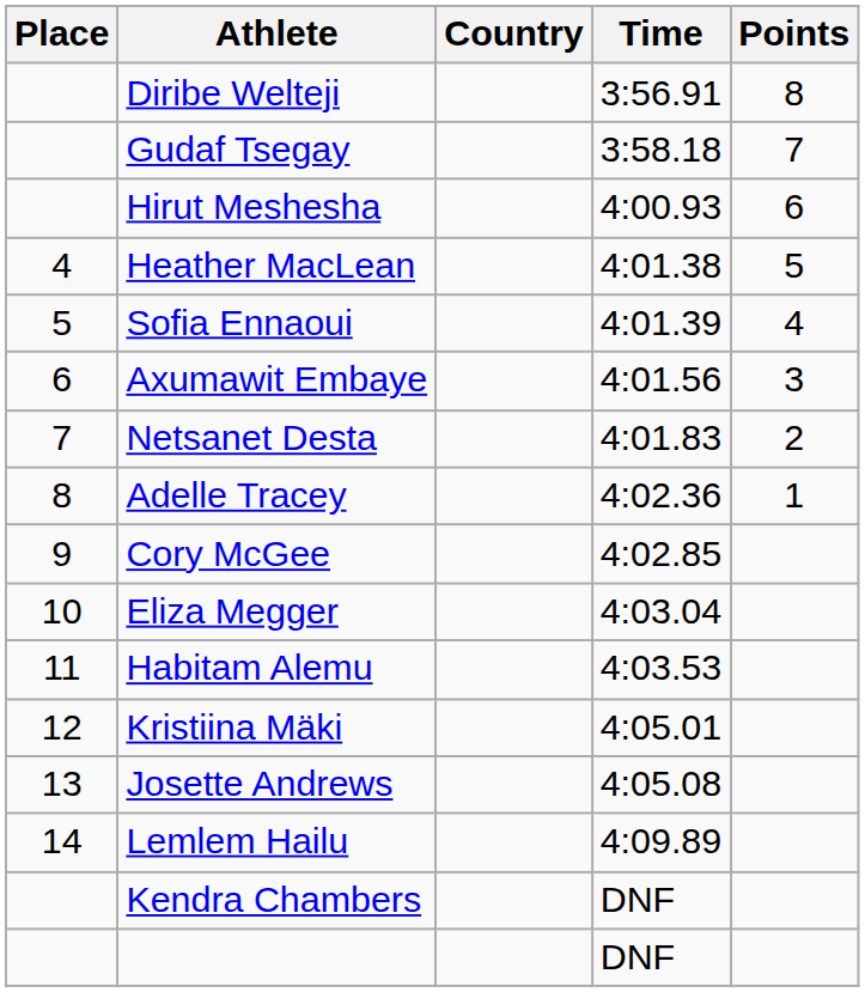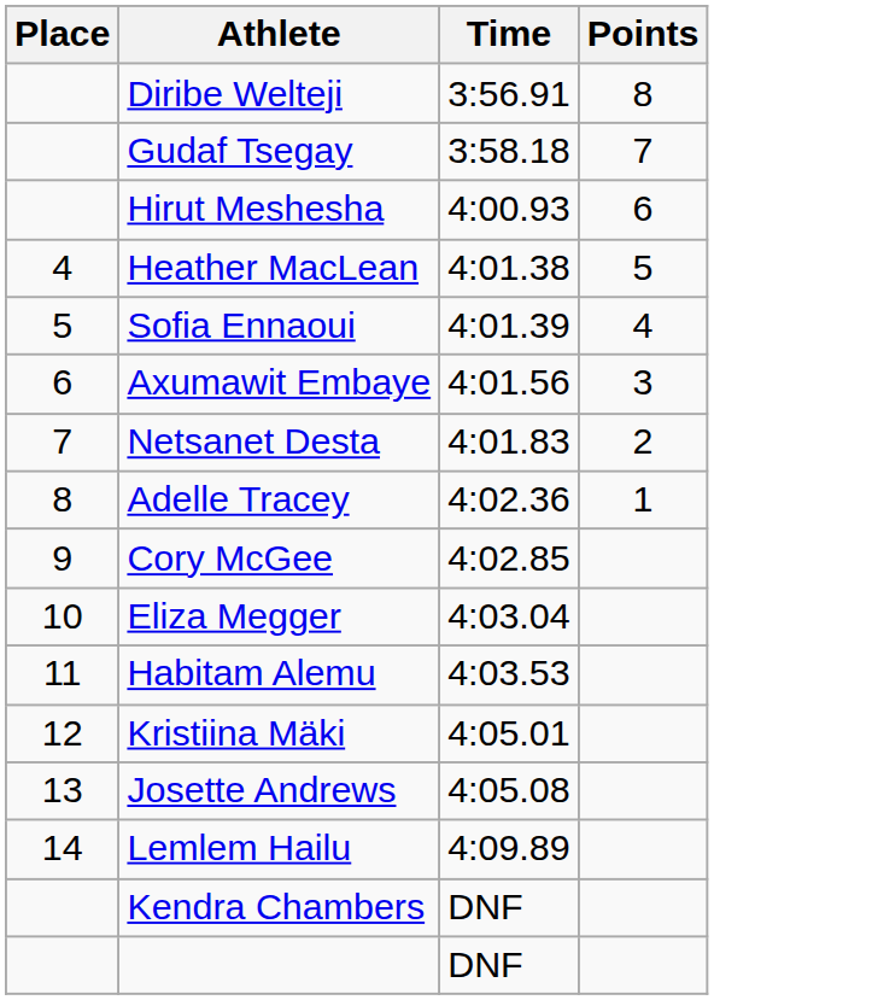 <table class="wikitable">
 <tr>
 <th>Place</th>
 <th>Athlete</th>
-<th>Country</th>
 <th>Time</th>
 <th>Points</th>
 </tr>
 <tr>
 <td align=center></td>
 <td><a href='#'>Diribe Welteji</a></td>
-<td></td>
 <td>3:56.91</td>
 <td align=center>8</td>
 </tr>
 <tr>
 <td align=center></td>
 <td><a href='#'>Gudaf Tsegay</a></td>
-<td></td>
 <td>3:58.18</td>
 <td align=center>7</td>
 </tr>
 <tr>
 <td align=center></td>
 <td><a href='#'>Hirut Meshesha</a></td>
-<td></td>
 <td>4:00.93</td>
 <td align=center>6</td>
 </tr>
 <tr>
 <td align=center>4</td>
 <td><a href='#'>Heather MacLean</a></td>
-<td></td>
 <td>4:01.38</td>
 <td align=center>5</td>
 </tr>
 <tr>
 <td align=center>5</td>
 <td><a href='#'>Sofia Ennaoui</a></td>
-<td></td>
 <td>4:01.39</td>
 <td align=center>4</td>
 </tr>
 <tr>
 <td align=center>6</td>
 <td><a href='#'>Axumawit Embaye</a></td>
-<td></td>
 <td>4:01.56</td>
 <td align=center>3</td>
 </tr>
 <tr>
 <td align=center>7</td>
 <td><a href='#'>Netsanet Desta</a></td>
-<td></td>
 <td>4:01.83</td>
 <td align=center>2</td>
 </tr>
 <tr>
 <td align=center>8</td>
 <td><a href='#'>Adelle Tracey</a></td>
-<td></td>
 <td>4:02.36</td>
 <td align=center>1</td>
 </tr>
 <tr>
 <td align=center>9</td>
 <td><a href='#'>Cory McGee</a></td>
-<td></td>
 <td>4:02.85</td>
 <td align=center></td>
 </tr>
 <tr>
 <td align=center>10</td>
 <td><a href='#'>Eliza Megger</a></td>
-<td></td>
 <td>4:03.04</td>
 <td align=center></td>
 </tr>
 <tr>
 <td align=center>11</td>
 <td><a href='#'>Habitam Alemu</a></td>
-<td></td>
 <td>4:03.53</td>
 <td align=center></td>
 </tr>
 <tr>
 <td align=center>12</td>
 <td><a href='#'>Kristiina Mäki</a></td>
-<td></td>
 <td>4:05.01</td>
 <td align=center></td>
 </tr>
 <tr>
 <td align=center>13</td>
 <td><a href='#'>Josette Andrews</a></td>
-<td></td>
 <td>4:05.08</td>
 <td align=center></td>
 </tr>
 <tr>
 <td align=center>14</td>
 <td><a href='#'>Lemlem Hailu</a></td>
-<td></td>
 <td>4:09.89</td>
 <td align=center></td>
 </tr>
 <tr>
 <td align=center></td>
 <td><a href='#'>Kendra Chambers</a></td>
-<td></td>
 <td>DNF</td>
 <td align=center></td>
 </tr>
 <tr>
 <td align=center></td>
 <td></td>
-<td></td>
 <td>DNF</td>
 <td align=center></td>
 </tr>
 </table>
